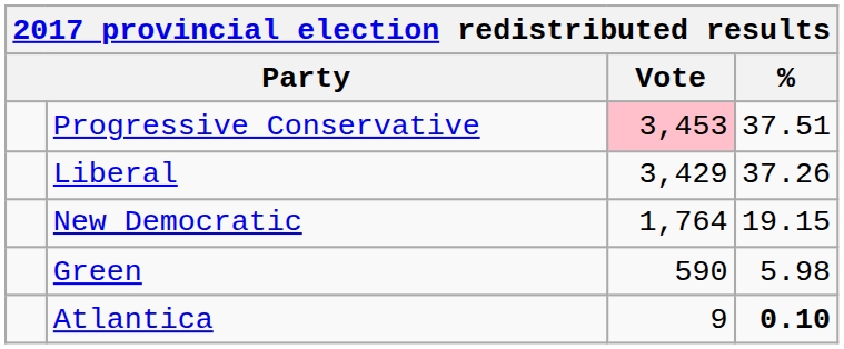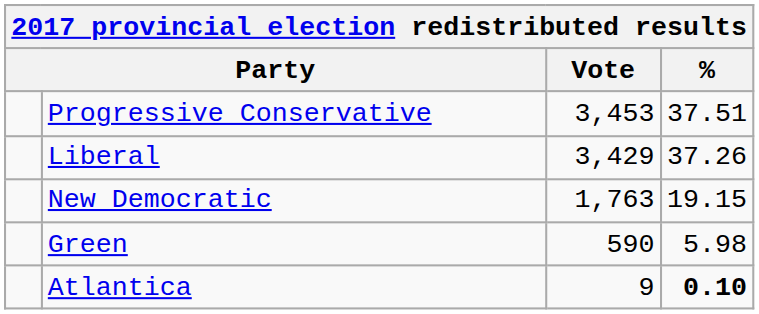 <table class="wikitable">
 <tr>
 <th colspan="4"><a href='#'>2017 provincial election</a> redistributed results</th>
 </tr>
 <tr>
 <th bgcolor="#DDDDFF" width="130px" colspan="2">Party</th>
 <th bgcolor="#DDDDFF" width="50px">Vote</th>
 <th bgcolor="#DDDDFF" width="30px">%</th>
 </tr>
 <tr>
 <td> </td>
 <td><a href='#'>Progressive Conservative</a></td>
-<td align=right style="background: pink;">3,453</td>
+<td align=right>3,453</td>
 <td align=right>37.51</td>
 </tr>
 <tr>
 <td> </td>
 <td><a href='#'>Liberal</a></td>
 <td align=right>3,429</td>
 <td align=right>37.26</td>
 </tr>
 <tr>
 <td> </td>
 <td><a href='#'>New Democratic</a></td>
-<td align=right>1,764</td>
+<td align=right>1,763</td>
 <td align=right>19.15</td>
 </tr>
 <tr>
 <td> </td>
 <td><a href='#'>Green</a></td>
 <td align=right>590</td>
 <td align=right>5.98</td>
 </tr>
 <tr>
 <td> </td>
 <td><a href='#'>Atlantica</a></td>
 <td align=right>9</td>
 <td align=right><strong>0.10</strong></td>
 </tr>
 </table>
